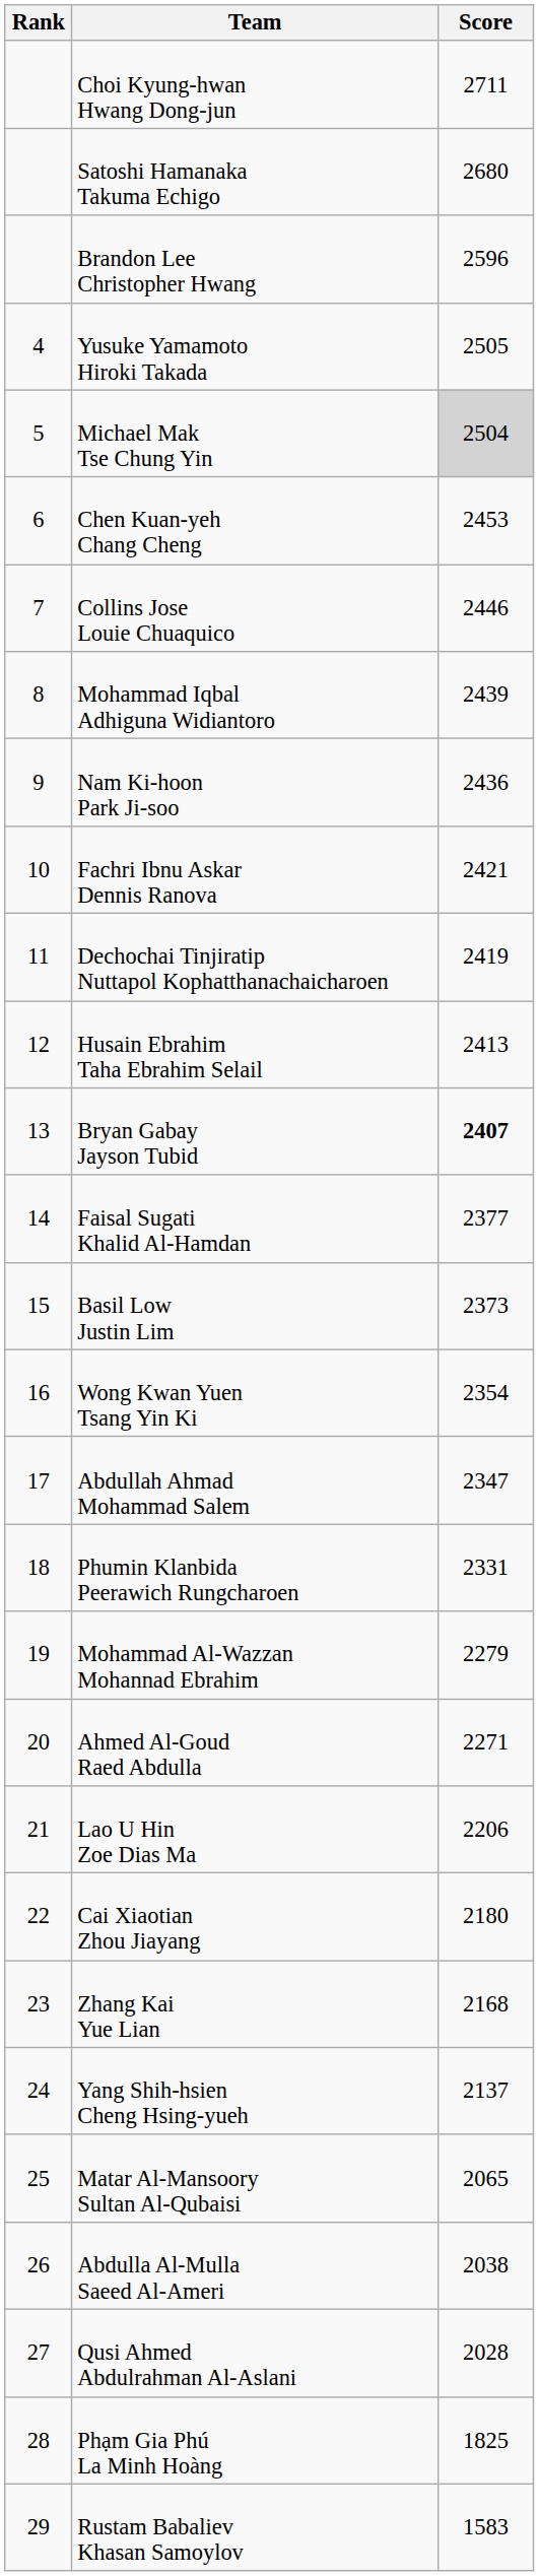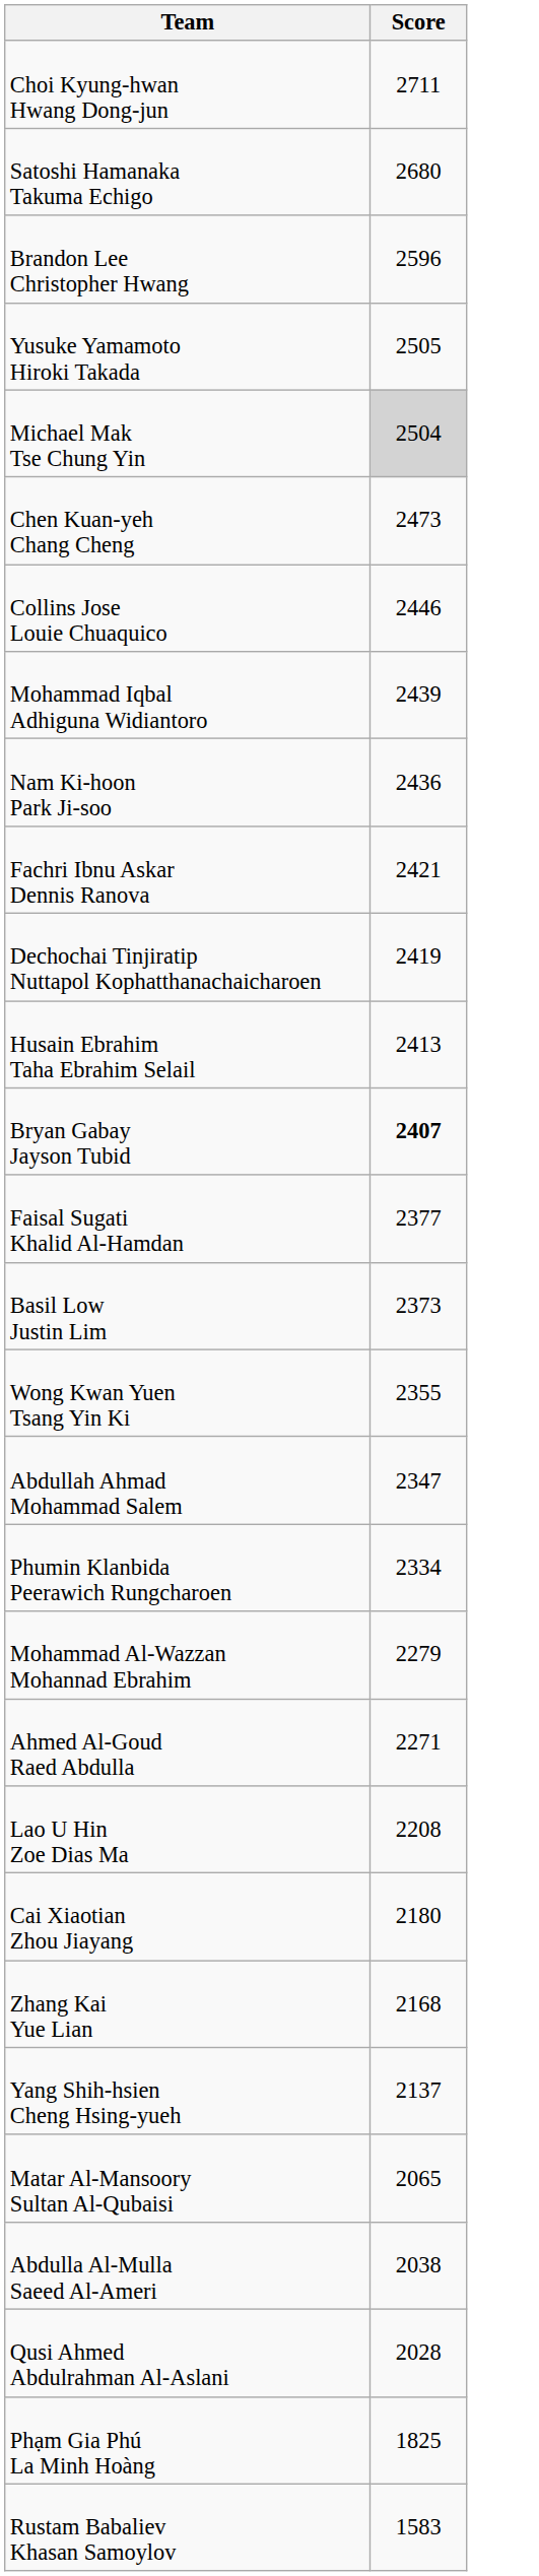 <table class=wikitable style="text-align:center">
 <tr>
-<th width=40>Rank</th>
 <th width=250>Team</th>
 <th width=60>Score</th>
 </tr>
 <tr>
-<td></td>
 <td align=left><br>Choi Kyung-hwan<br>Hwang Dong-jun</td>
 <td>2711</td>
 </tr>
 <tr>
-<td></td>
 <td align=left><br>Satoshi Hamanaka<br>Takuma Echigo</td>
 <td>2680</td>
 </tr>
 <tr>
-<td></td>
 <td align=left><br>Brandon Lee<br>Christopher Hwang</td>
 <td>2596</td>
 </tr>
 <tr>
-<td>4</td>
 <td align=left><br>Yusuke Yamamoto<br>Hiroki Takada</td>
 <td>2505</td>
 </tr>
 <tr>
-<td>5</td>
 <td align=left><br>Michael Mak<br>Tse Chung Yin</td>
 <td style="background: lightgrey;">2504</td>
 </tr>
 <tr>
-<td>6</td>
 <td align=left><br>Chen Kuan-yeh<br>Chang Cheng</td>
-<td>2453</td>
+<td>2473</td>
 </tr>
 <tr>
-<td>7</td>
 <td align=left><br>Collins Jose<br>Louie Chuaquico</td>
 <td>2446</td>
 </tr>
 <tr>
-<td>8</td>
 <td align=left><br>Mohammad Iqbal<br>Adhiguna Widiantoro</td>
 <td>2439</td>
 </tr>
 <tr>
-<td>9</td>
 <td align=left><br>Nam Ki-hoon<br>Park Ji-soo</td>
 <td>2436</td>
 </tr>
 <tr>
-<td>10</td>
 <td align=left><br>Fachri Ibnu Askar<br>Dennis Ranova</td>
 <td>2421</td>
 </tr>
 <tr>
-<td>11</td>
 <td align=left><br>Dechochai Tinjiratip<br>Nuttapol Kophatthanachaicharoen</td>
 <td>2419</td>
 </tr>
 <tr>
-<td>12</td>
 <td align=left><br>Husain Ebrahim<br>Taha Ebrahim Selail</td>
 <td>2413</td>
 </tr>
 <tr>
-<td>13</td>
 <td align=left><br>Bryan Gabay<br>Jayson Tubid</td>
 <td><strong>2407</strong></td>
 </tr>
 <tr>
-<td>14</td>
 <td align=left><br>Faisal Sugati<br>Khalid Al-Hamdan</td>
 <td>2377</td>
 </tr>
 <tr>
-<td>15</td>
 <td align=left><br>Basil Low<br>Justin Lim</td>
 <td>2373</td>
 </tr>
 <tr>
-<td>16</td>
 <td align=left><br>Wong Kwan Yuen<br>Tsang Yin Ki</td>
-<td>2354</td>
+<td>2355</td>
 </tr>
 <tr>
-<td>17</td>
 <td align=left><br>Abdullah Ahmad<br>Mohammad Salem</td>
 <td>2347</td>
 </tr>
 <tr>
-<td>18</td>
 <td align=left><br>Phumin Klanbida<br>Peerawich Rungcharoen</td>
-<td>2331</td>
+<td>2334</td>
 </tr>
 <tr>
-<td>19</td>
 <td align=left><br>Mohammad Al-Wazzan<br>Mohannad Ebrahim</td>
 <td>2279</td>
 </tr>
 <tr>
-<td>20</td>
 <td align=left><br>Ahmed Al-Goud<br>Raed Abdulla</td>
 <td>2271</td>
 </tr>
 <tr>
-<td>21</td>
 <td align=left><br>Lao U Hin<br>Zoe Dias Ma</td>
-<td>2206</td>
+<td>2208</td>
 </tr>
 <tr>
-<td>22</td>
 <td align=left><br>Cai Xiaotian<br>Zhou Jiayang</td>
 <td>2180</td>
 </tr>
 <tr>
-<td>23</td>
 <td align=left><br>Zhang Kai<br>Yue Lian</td>
 <td>2168</td>
 </tr>
 <tr>
-<td>24</td>
 <td align=left><br>Yang Shih-hsien<br>Cheng Hsing-yueh</td>
 <td>2137</td>
 </tr>
 <tr>
-<td>25</td>
 <td align=left><br>Matar Al-Mansoory<br>Sultan Al-Qubaisi</td>
 <td>2065</td>
 </tr>
 <tr>
-<td>26</td>
 <td align=left><br>Abdulla Al-Mulla<br>Saeed Al-Ameri</td>
 <td>2038</td>
 </tr>
 <tr>
-<td>27</td>
 <td align=left><br>Qusi Ahmed<br>Abdulrahman Al-Aslani</td>
 <td>2028</td>
 </tr>
 <tr>
-<td>28</td>
 <td align=left><br>Phạm Gia Phú<br>La Minh Hoàng</td>
 <td>1825</td>
 </tr>
 <tr>
-<td>29</td>
 <td align=left><br>Rustam Babaliev<br>Khasan Samoylov</td>
 <td>1583</td>
 </tr>
 </table>
